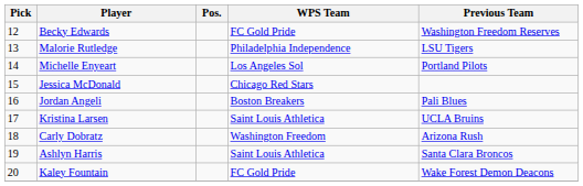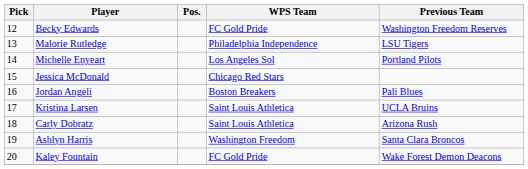 <table class="wikitable">
 <tr>
 <th width="5%">Pick</th>
 <th width="25%">Player</th>
 <th width="5%">Pos.</th>
 <th width="30%">WPS Team</th>
 <th width="25%">Previous Team</th>
 </tr>
 <tr>
 <td>12</td>
 <td><a href='#'>Becky Edwards</a></td>
 <td></td>
 <td><a href='#'>FC Gold Pride</a></td>
 <td><a href='#'>Washington Freedom Reserves</a></td>
 </tr>
 <tr>
 <td>13</td>
 <td><a href='#'>Malorie Rutledge</a></td>
 <td></td>
 <td><a href='#'>Philadelphia Independence</a></td>
 <td><a href='#'>LSU Tigers</a></td>
 </tr>
 <tr>
 <td>14</td>
 <td><a href='#'>Michelle Enyeart</a></td>
 <td></td>
 <td><a href='#'>Los Angeles Sol</a></td>
 <td><a href='#'>Portland Pilots</a></td>
 </tr>
 <tr>
 <td>15</td>
 <td><a href='#'>Jessica McDonald</a></td>
 <td></td>
 <td><a href='#'>Chicago Red Stars</a></td>
 <td></td>
 </tr>
 <tr>
 <td>16</td>
 <td><a href='#'>Jordan Angeli</a></td>
 <td></td>
 <td><a href='#'>Boston Breakers</a></td>
 <td><a href='#'>Pali Blues</a></td>
 </tr>
 <tr>
 <td>17</td>
 <td><a href='#'>Kristina Larsen</a></td>
 <td></td>
 <td><a href='#'>Saint Louis Athletica</a></td>
 <td><a href='#'>UCLA Bruins</a></td>
 </tr>
 <tr>
 <td>18</td>
 <td><a href='#'>Carly Dobratz</a></td>
 <td></td>
-<td><a href='#'>Washington Freedom</a></td>
+<td><a href='#'>Saint Louis Athletica</a></td>
 <td><a href='#'>Arizona Rush</a></td>
 </tr>
 <tr>
 <td>19</td>
 <td><a href='#'>Ashlyn Harris</a></td>
 <td></td>
-<td><a href='#'>Saint Louis Athletica</a></td>
+<td><a href='#'>Washington Freedom</a></td>
 <td><a href='#'>Santa Clara Broncos</a></td>
 </tr>
 <tr>
 <td>20</td>
 <td><a href='#'>Kaley Fountain</a></td>
 <td></td>
 <td><a href='#'>FC Gold Pride</a></td>
 <td><a href='#'>Wake Forest Demon Deacons</a></td>
 </tr>
 <tr>
 </tr>
 </table>
